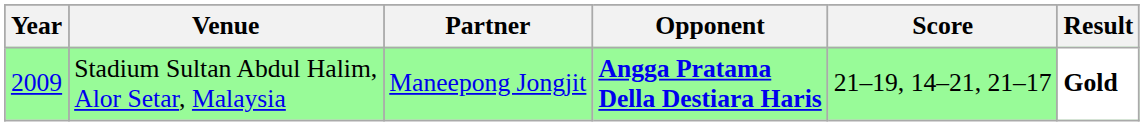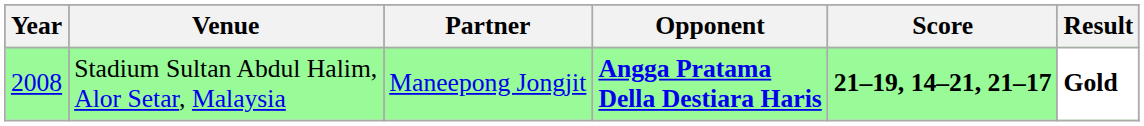 <table class="sortable wikitable" style="font-size: 90%;">
 <tr>
 <th>Year</th>
 <th>Venue</th>
 <th>Partner</th>
 <th>Opponent</th>
 <th>Score</th>
 <th>Result</th>
 </tr>
 <tr style="background:#98FB98">
-<td align="center"><a href='#'>2009</a></td>
+<td align="center"><a href='#'>2008</a></td>
 <td align="left">Stadium Sultan Abdul Halim,<br> <a href='#'>Alor Setar</a>, <a href='#'>Malaysia</a></td>
 <td align="left"> <a href='#'>Maneepong Jongjit</a></td>
 <td align="left"><strong> <a href='#'>Angga Pratama</a><br> <a href='#'>Della Destiara Haris</a></strong></td>
-<td align="left">21–19, 14–21, 21–17</td>
+<td align="left"><strong>21–19, 14–21, 21–17</strong></td>
 <td style="text-align:left; background:white"> <strong>Gold</strong></td>
 </tr>
 </table>
